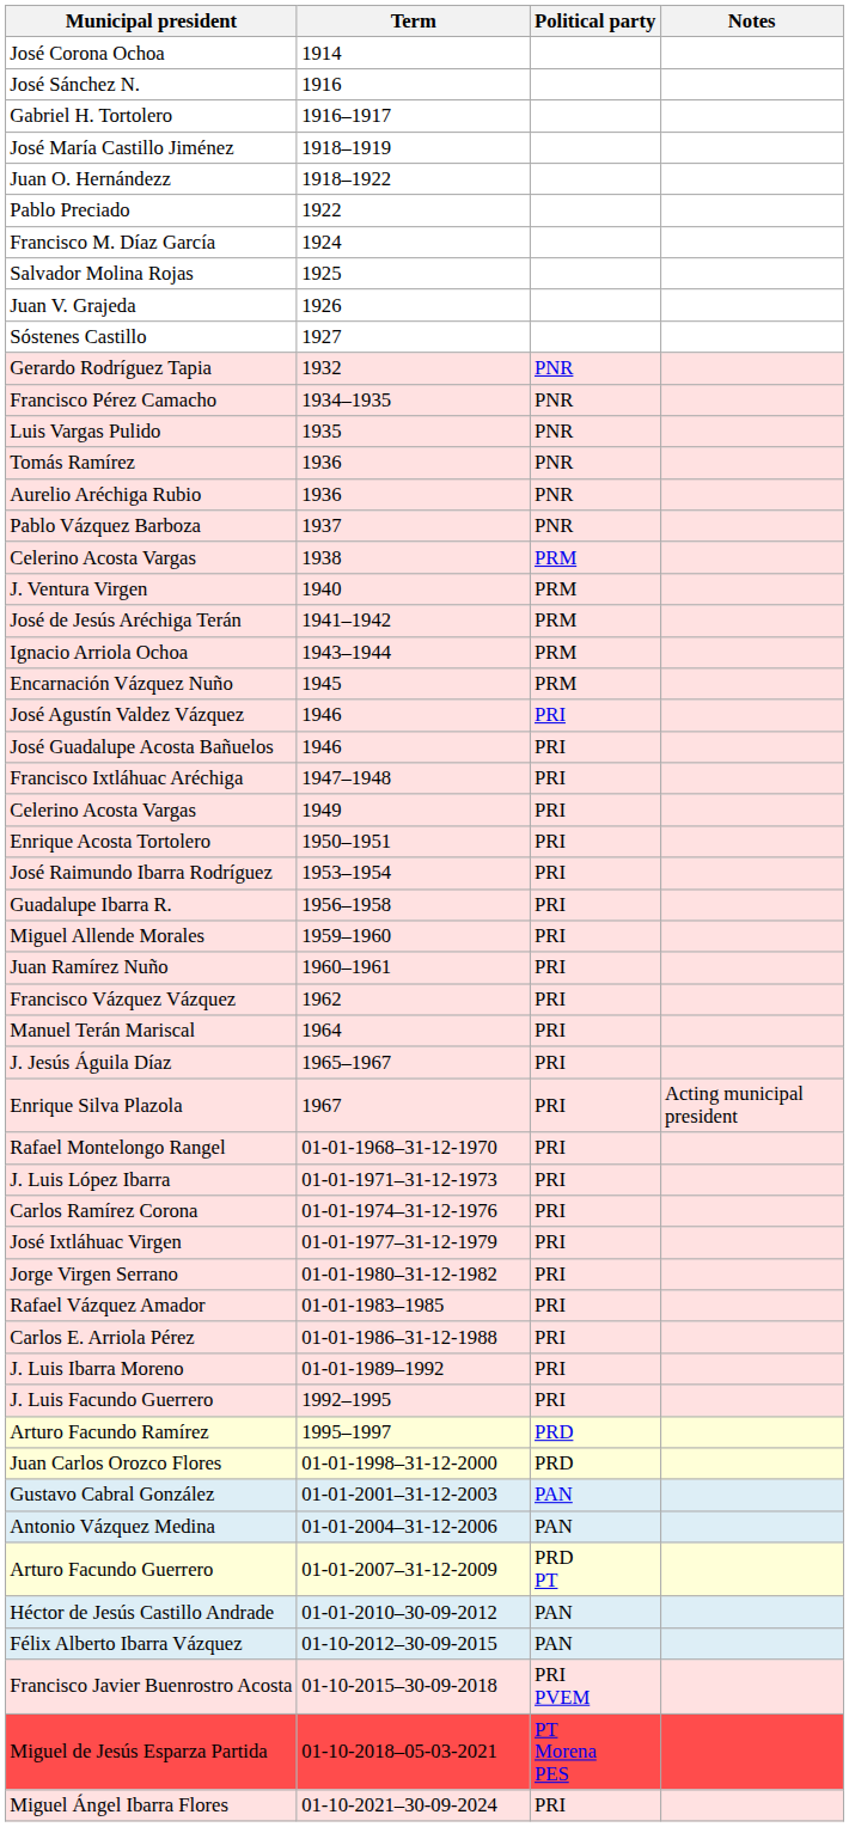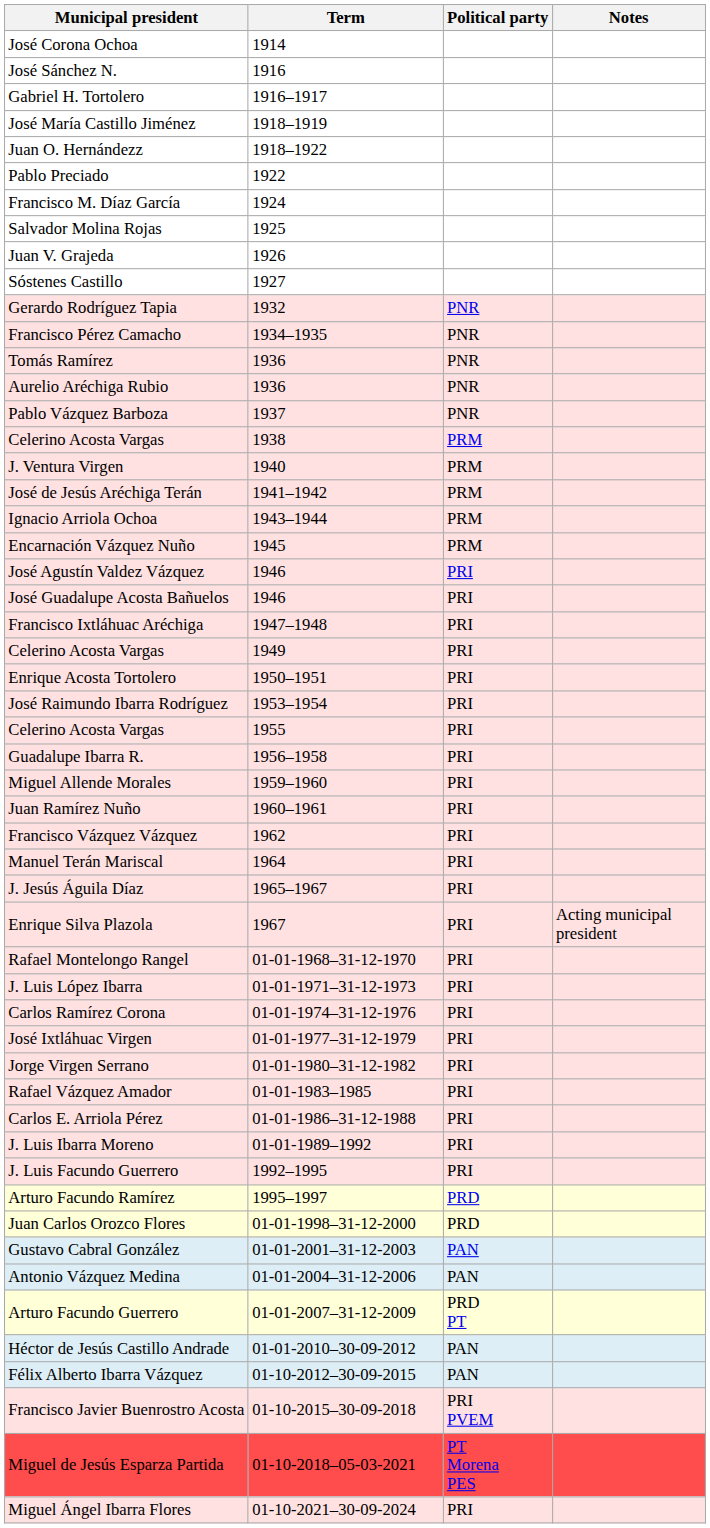 <table class="wikitable">
 <tr>
 <th>Municipal president</th>
 <th width=180px>Term</th>
 <th>Political party</th>
 <th width=140px>Notes</th>
 </tr>
 <tr style="background:#ffffff">
 <td>José Corona Ochoa</td>
 <td>1914</td>
 <td></td>
 <td></td>
 </tr>
 <tr style="background:#ffffff">
 <td>José Sánchez N.</td>
 <td>1916</td>
 <td></td>
 <td></td>
 </tr>
 <tr style="background:#ffffff">
 <td>Gabriel H. Tortolero</td>
 <td>1916–1917</td>
 <td></td>
 <td></td>
 </tr>
 <tr style="background:#ffffff">
 <td>José María Castillo Jiménez</td>
 <td>1918–1919</td>
 <td></td>
 <td></td>
 </tr>
 <tr style="background:#ffffff">
 <td>Juan O. Hernándezz</td>
 <td>1918–1922</td>
 <td></td>
 <td></td>
 </tr>
 <tr style="background:#ffffff">
 <td>Pablo Preciado</td>
 <td>1922</td>
 <td></td>
 <td></td>
 </tr>
 <tr style="background:#ffffff">
 <td>Francisco M. Díaz García</td>
 <td>1924</td>
 <td></td>
 <td></td>
 </tr>
 <tr style="background:#ffffff">
 <td>Salvador Molina Rojas</td>
 <td>1925</td>
 <td></td>
 <td></td>
 </tr>
 <tr style="background:#ffffff">
 <td>Juan V. Grajeda</td>
 <td>1926</td>
 <td></td>
 <td></td>
 </tr>
 <tr style="background:#ffffff">
 <td>Sóstenes Castillo</td>
 <td>1927</td>
 <td></td>
 <td></td>
 </tr>
 <tr style="background:#ffe1e1">
 <td>Gerardo Rodríguez Tapia</td>
 <td>1932</td>
 <td><a href='#'>PNR</a> </td>
 <td></td>
 </tr>
 <tr style="background:#ffe1e1">
 <td>Francisco Pérez Camacho</td>
 <td>1934–1935</td>
-<td>PNR </td>
-<td></td>
-</tr>
-<tr style="background:#ffe1e1">
-<td>Luis Vargas Pulido</td>
-<td>1935</td>
 <td>PNR </td>
 <td></td>
 </tr>
 <tr style="background:#ffe1e1">
 <td>Tomás Ramírez</td>
 <td>1936</td>
 <td>PNR </td>
 <td></td>
 </tr>
 <tr style="background:#ffe1e1">
 <td>Aurelio Aréchiga Rubio</td>
 <td>1936</td>
 <td>PNR </td>
 <td></td>
 </tr>
 <tr style="background:#ffe1e1">
 <td>Pablo Vázquez Barboza</td>
 <td>1937</td>
 <td>PNR </td>
 <td></td>
 </tr>
 <tr style="background:#ffe1e1">
 <td>Celerino Acosta Vargas</td>
 <td>1938</td>
 <td><a href='#'>PRM</a> </td>
 <td></td>
 </tr>
 <tr style="background:#ffe1e1">
 <td>J. Ventura Virgen</td>
 <td>1940</td>
 <td>PRM </td>
 <td></td>
 </tr>
 <tr style="background:#ffe1e1">
 <td>José de Jesús Aréchiga Terán</td>
 <td>1941–1942</td>
 <td>PRM </td>
 <td></td>
 </tr>
 <tr style="background:#ffe1e1">
 <td>Ignacio Arriola Ochoa</td>
 <td>1943–1944</td>
 <td>PRM </td>
 <td></td>
 </tr>
 <tr style="background:#ffe1e1">
 <td>Encarnación Vázquez Nuño</td>
 <td>1945</td>
 <td>PRM </td>
 <td></td>
 </tr>
 <tr style="background:#ffe1e1">
 <td>José Agustín Valdez Vázquez</td>
 <td>1946</td>
 <td><a href='#'>PRI</a> </td>
 <td></td>
 </tr>
 <tr style="background:#ffe1e1">
 <td>José Guadalupe Acosta Bañuelos</td>
 <td>1946</td>
 <td>PRI </td>
 <td></td>
 </tr>
 <tr style="background:#ffe1e1">
 <td>Francisco Ixtláhuac Aréchiga</td>
 <td>1947–1948</td>
 <td>PRI </td>
 <td></td>
 </tr>
 <tr style="background:#ffe1e1">
 <td>Celerino Acosta Vargas</td>
 <td>1949</td>
 <td>PRI </td>
 <td></td>
 </tr>
 <tr style="background:#ffe1e1">
 <td>Enrique Acosta Tortolero</td>
 <td>1950–1951</td>
 <td>PRI </td>
 <td></td>
 </tr>
 <tr style="background:#ffe1e1">
 <td>José Raimundo Ibarra Rodríguez</td>
 <td>1953–1954</td>
+<td>PRI </td>
+<td></td>
+</tr>
+<tr style="background:#ffe1e1">
+<td>Celerino Acosta Vargas</td>
+<td>1955</td>
 <td>PRI </td>
 <td></td>
 </tr>
 <tr style="background:#ffe1e1">
 <td>Guadalupe Ibarra R.</td>
 <td>1956–1958</td>
 <td>PRI </td>
 <td></td>
 </tr>
 <tr style="background:#ffe1e1">
 <td>Miguel Allende Morales</td>
 <td>1959–1960</td>
 <td>PRI </td>
 <td></td>
 </tr>
 <tr style="background:#ffe1e1">
 <td>Juan Ramírez Nuño</td>
 <td>1960–1961</td>
 <td>PRI </td>
 <td></td>
 </tr>
 <tr style="background:#ffe1e1">
 <td>Francisco Vázquez Vázquez</td>
 <td>1962</td>
 <td>PRI </td>
 <td></td>
 </tr>
 <tr style="background:#ffe1e1">
 <td>Manuel Terán Mariscal</td>
 <td>1964</td>
 <td>PRI </td>
 <td></td>
 </tr>
 <tr style="background:#ffe1e1">
 <td>J. Jesús Águila Díaz</td>
 <td>1965–1967</td>
 <td>PRI </td>
 <td></td>
 </tr>
 <tr style="background:#ffe1e1">
 <td>Enrique Silva Plazola</td>
 <td>1967</td>
 <td>PRI </td>
 <td>Acting municipal president</td>
 </tr>
 <tr style="background:#ffe1e1">
 <td>Rafael Montelongo Rangel</td>
 <td>01-01-1968–31-12-1970</td>
 <td>PRI </td>
 <td></td>
 </tr>
 <tr style="background:#ffe1e1">
 <td>J. Luis López Ibarra</td>
 <td>01-01-1971–31-12-1973</td>
 <td>PRI </td>
 <td></td>
 </tr>
 <tr style="background:#ffe1e1">
 <td>Carlos Ramírez Corona</td>
 <td>01-01-1974–31-12-1976</td>
 <td>PRI </td>
 <td></td>
 </tr>
 <tr style="background:#ffe1e1">
 <td>José Ixtláhuac Virgen</td>
 <td>01-01-1977–31-12-1979</td>
 <td>PRI </td>
 <td></td>
 </tr>
 <tr style="background:#ffe1e1">
 <td>Jorge Virgen Serrano</td>
 <td>01-01-1980–31-12-1982</td>
 <td>PRI </td>
 <td></td>
 </tr>
 <tr style="background:#ffe1e1">
 <td>Rafael Vázquez Amador</td>
 <td>01-01-1983–1985</td>
 <td>PRI </td>
 <td></td>
 </tr>
 <tr style="background:#ffe1e1">
 <td>Carlos E. Arriola Pérez</td>
 <td>01-01-1986–31-12-1988</td>
 <td>PRI </td>
 <td></td>
 </tr>
 <tr style="background:#ffe1e1">
 <td>J. Luis Ibarra Moreno</td>
 <td>01-01-1989–1992</td>
 <td>PRI </td>
 <td></td>
 </tr>
 <tr style="background:#ffe1e1">
 <td>J. Luis Facundo Guerrero</td>
 <td>1992–1995</td>
 <td>PRI </td>
 <td></td>
 </tr>
 <tr style="background:#ffffd8">
 <td>Arturo Facundo Ramírez</td>
 <td>1995–1997</td>
 <td><a href='#'>PRD</a> </td>
 <td></td>
 </tr>
 <tr style="background:#ffffd8">
 <td>Juan Carlos Orozco Flores</td>
 <td>01-01-1998–31-12-2000</td>
 <td>PRD </td>
 <td></td>
 </tr>
 <tr style="background:#ddeef6">
 <td>Gustavo Cabral González</td>
 <td>01-01-2001–31-12-2003</td>
 <td><a href='#'>PAN</a> </td>
 <td></td>
 </tr>
 <tr style="background:#ddeef6">
 <td>Antonio Vázquez Medina</td>
 <td>01-01-2004–31-12-2006</td>
 <td>PAN </td>
 <td></td>
 </tr>
 <tr style="background:#ffffd8">
 <td>Arturo Facundo Guerrero</td>
 <td>01-01-2007–31-12-2009</td>
 <td>PRD <br> <a href='#'>PT</a> </td>
 <td></td>
 </tr>
 <tr style="background:#ddeef6">
 <td>Héctor de Jesús Castillo Andrade</td>
 <td>01-01-2010–30-09-2012</td>
 <td>PAN </td>
 <td></td>
 </tr>
 <tr style="background:#ddeef6">
 <td>Félix Alberto Ibarra Vázquez</td>
 <td>01-10-2012–30-09-2015</td>
 <td>PAN </td>
 <td></td>
 </tr>
 <tr style="background:#ffe1e1">
 <td>Francisco Javier Buenrostro Acosta</td>
 <td>01-10-2015–30-09-2018</td>
 <td>PRI <br> <a href='#'>PVEM</a> </td>
 <td></td>
 </tr>
 <tr style="background:#ff4c4c">
 <td>Miguel de Jesús Esparza Partida</td>
 <td>01-10-2018–05-03-2021</td>
 <td><a href='#'>PT</a> <br> <a href='#'>Morena</a> <br> <a href='#'>PES</a> </td>
 <td></td>
 </tr>
 <tr style="background:#ffe1e1">
 <td>Miguel Ángel Ibarra Flores</td>
 <td>01-10-2021–30-09-2024</td>
 <td>PRI </td>
 <td></td>
 </tr>
 </table>
